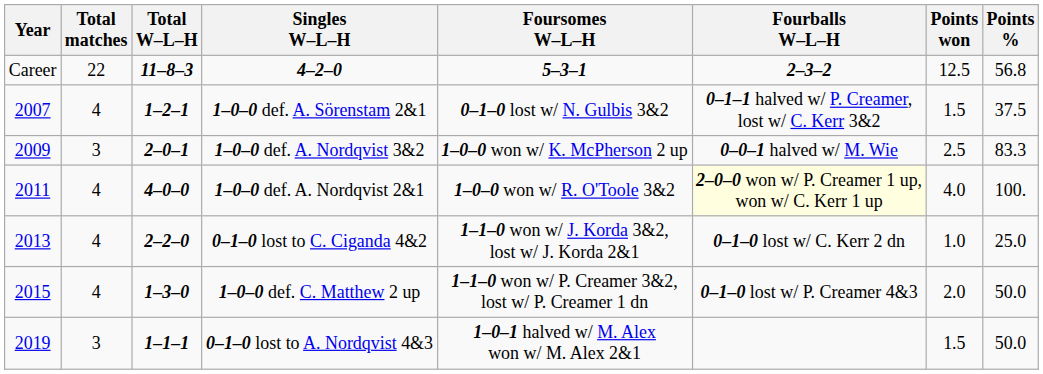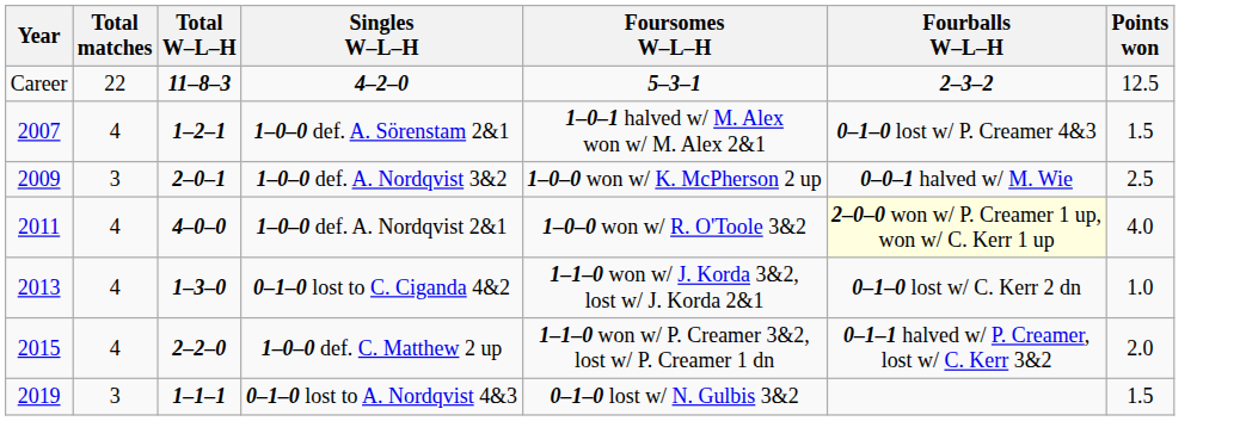 <table class="wikitable" style="text-align:center; font-size: 95%;">
 <tr>
 <th>Year</th>
 <th>Total<br>matches</th>
 <th>Total<br>W–L–H</th>
 <th>Singles<br>W–L–H</th>
 <th>Foursomes<br>W–L–H</th>
 <th>Fourballs<br>W–L–H</th>
 <th>Points<br>won</th>
-<th>Points<br>%</th>
 </tr>
 <tr>
 <td>Career</td>
 <td>22</td>
 <td><strong><em>11–8–3</em></strong></td>
 <td><strong><em>4–2–0</em></strong></td>
 <td><strong><em>5–3–1</em></strong></td>
 <td><strong><em>2–3–2</em></strong></td>
 <td>12.5</td>
-<td>56.8</td>
 </tr>
 <tr>
 <td><a href='#'>2007</a></td>
 <td>4</td>
 <td><strong><em>1–2–1</em></strong></td>
 <td><strong><em>1–0–0</em></strong>  def. <a href='#'>A. Sörenstam</a> 2&1</td>
-<td><strong><em>0–1–0</em></strong>  lost w/ <a href='#'>N. Gulbis</a> 3&2</td>
-<td><strong><em>0–1–1</em></strong>  halved w/ <a href='#'>P. Creamer</a>,<br>lost w/ <a href='#'>C. Kerr</a> 3&2</td>
+<td><strong><em>1–0–1</em></strong> halved w/ <a href='#'>M. Alex</a> <br> won w/ M. Alex 2&1</td>
+<td><strong><em>0–1–0</em></strong> lost w/ P. Creamer 4&3</td>
 <td>1.5</td>
-<td>37.5</td>
 </tr>
 <tr>
 <td><a href='#'>2009</a></td>
 <td>3</td>
 <td><strong><em>2–0–1</em></strong></td>
 <td><strong><em>1–0–0</em></strong>  def. <a href='#'>A. Nordqvist</a> 3&2</td>
 <td><strong><em>1–0–0</em></strong>  won w/ <a href='#'>K. McPherson</a> 2 up</td>
 <td><strong><em>0–0–1</em></strong>  halved w/ <a href='#'>M. Wie</a></td>
 <td>2.5</td>
-<td>83.3</td>
 </tr>
 <tr>
 <td><a href='#'>2011</a></td>
 <td>4</td>
 <td><strong><em>4–0–0</em></strong></td>
 <td><strong><em>1–0–0</em></strong>  def. A. Nordqvist 2&1</td>
 <td><strong><em>1–0–0</em></strong>  won w/ <a href='#'>R. O'Toole</a> 3&2</td>
 <td style="background: lightyellow;"><strong><em>2–0–0</em></strong>  won w/ P. Creamer 1 up,<br>won w/ C. Kerr 1 up</td>
 <td>4.0</td>
-<td>100.</td>
 </tr>
 <tr>
 <td><a href='#'>2013</a></td>
 <td>4</td>
-<td><strong><em>2–2–0</em></strong></td>
+<td><strong><em>1–3–0</em></strong></td>
 <td><strong><em>0–1–0</em></strong>  lost to <a href='#'>C. Ciganda</a> 4&2</td>
 <td><strong><em>1–1–0</em></strong>  won w/ <a href='#'>J. Korda</a> 3&2,<br>lost w/ J. Korda 2&1</td>
 <td><strong><em>0–1–0</em></strong>  lost w/ C. Kerr 2 dn</td>
 <td>1.0</td>
-<td>25.0</td>
 </tr>
 <tr>
 <td><a href='#'>2015</a></td>
 <td>4</td>
-<td><strong><em>1–3–0</em></strong></td>
+<td><strong><em>2–2–0</em></strong></td>
 <td><strong><em>1–0–0</em></strong> def. <a href='#'>C. Matthew</a> 2 up</td>
 <td><strong><em>1–1–0</em></strong> won w/ P. Creamer 3&2,<br> lost w/ P. Creamer 1 dn</td>
-<td><strong><em>0–1–0</em></strong> lost w/ P. Creamer 4&3</td>
+<td><strong><em>0–1–1</em></strong>  halved w/ <a href='#'>P. Creamer</a>,<br>lost w/ <a href='#'>C. Kerr</a> 3&2</td>
 <td>2.0</td>
-<td>50.0</td>
 </tr>
 <tr>
 <td><a href='#'>2019</a></td>
 <td>3</td>
 <td><strong><em>1–1–1</em></strong></td>
 <td><strong><em>0–1–0</em></strong> lost to <a href='#'>A. Nordqvist</a> 4&3</td>
-<td><strong><em>1–0–1</em></strong> halved w/ <a href='#'>M. Alex</a> <br> won w/ M. Alex 2&1</td>
+<td><strong><em>0–1–0</em></strong>  lost w/ <a href='#'>N. Gulbis</a> 3&2</td>
 <td></td>
 <td>1.5</td>
-<td>50.0</td>
 </tr>
 </table>
